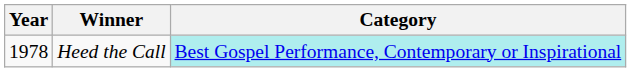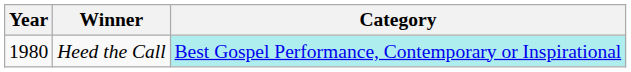 <table class="wikitable">
 <tr>
 <th>Year</th>
 <th>Winner</th>
 <th>Category</th>
 </tr>
 <tr>
-<td>1978</td>
+<td>1980</td>
 <td><em>Heed the Call</em></td>
 <td style="background: paleturquoise;"><a href='#'>Best Gospel Performance, Contemporary or Inspirational</a></td>
 </tr>
 </table>
